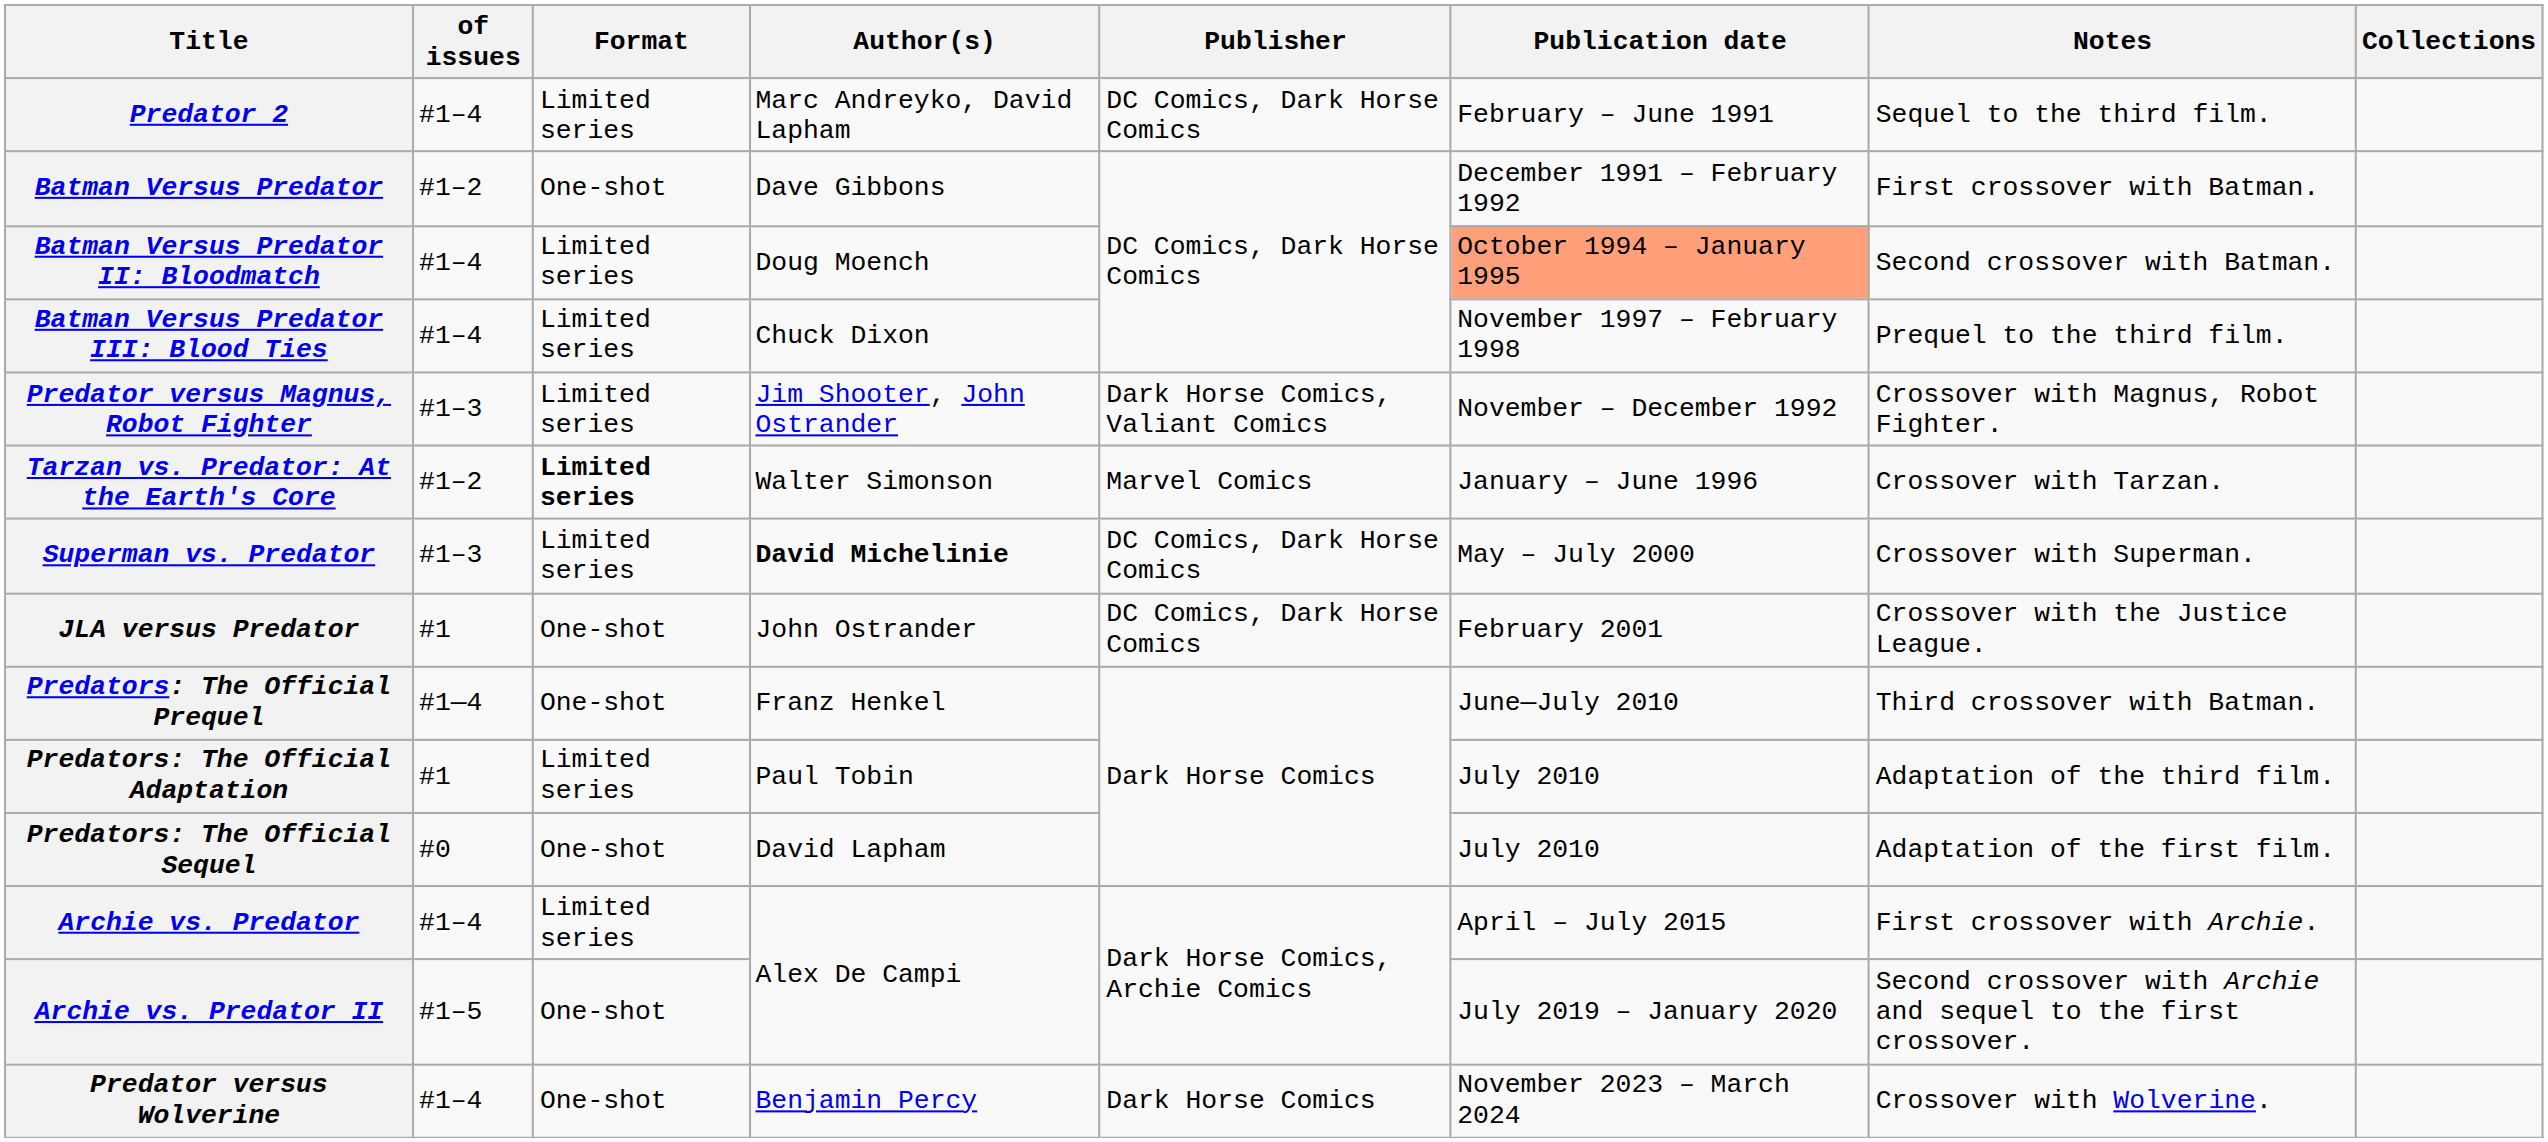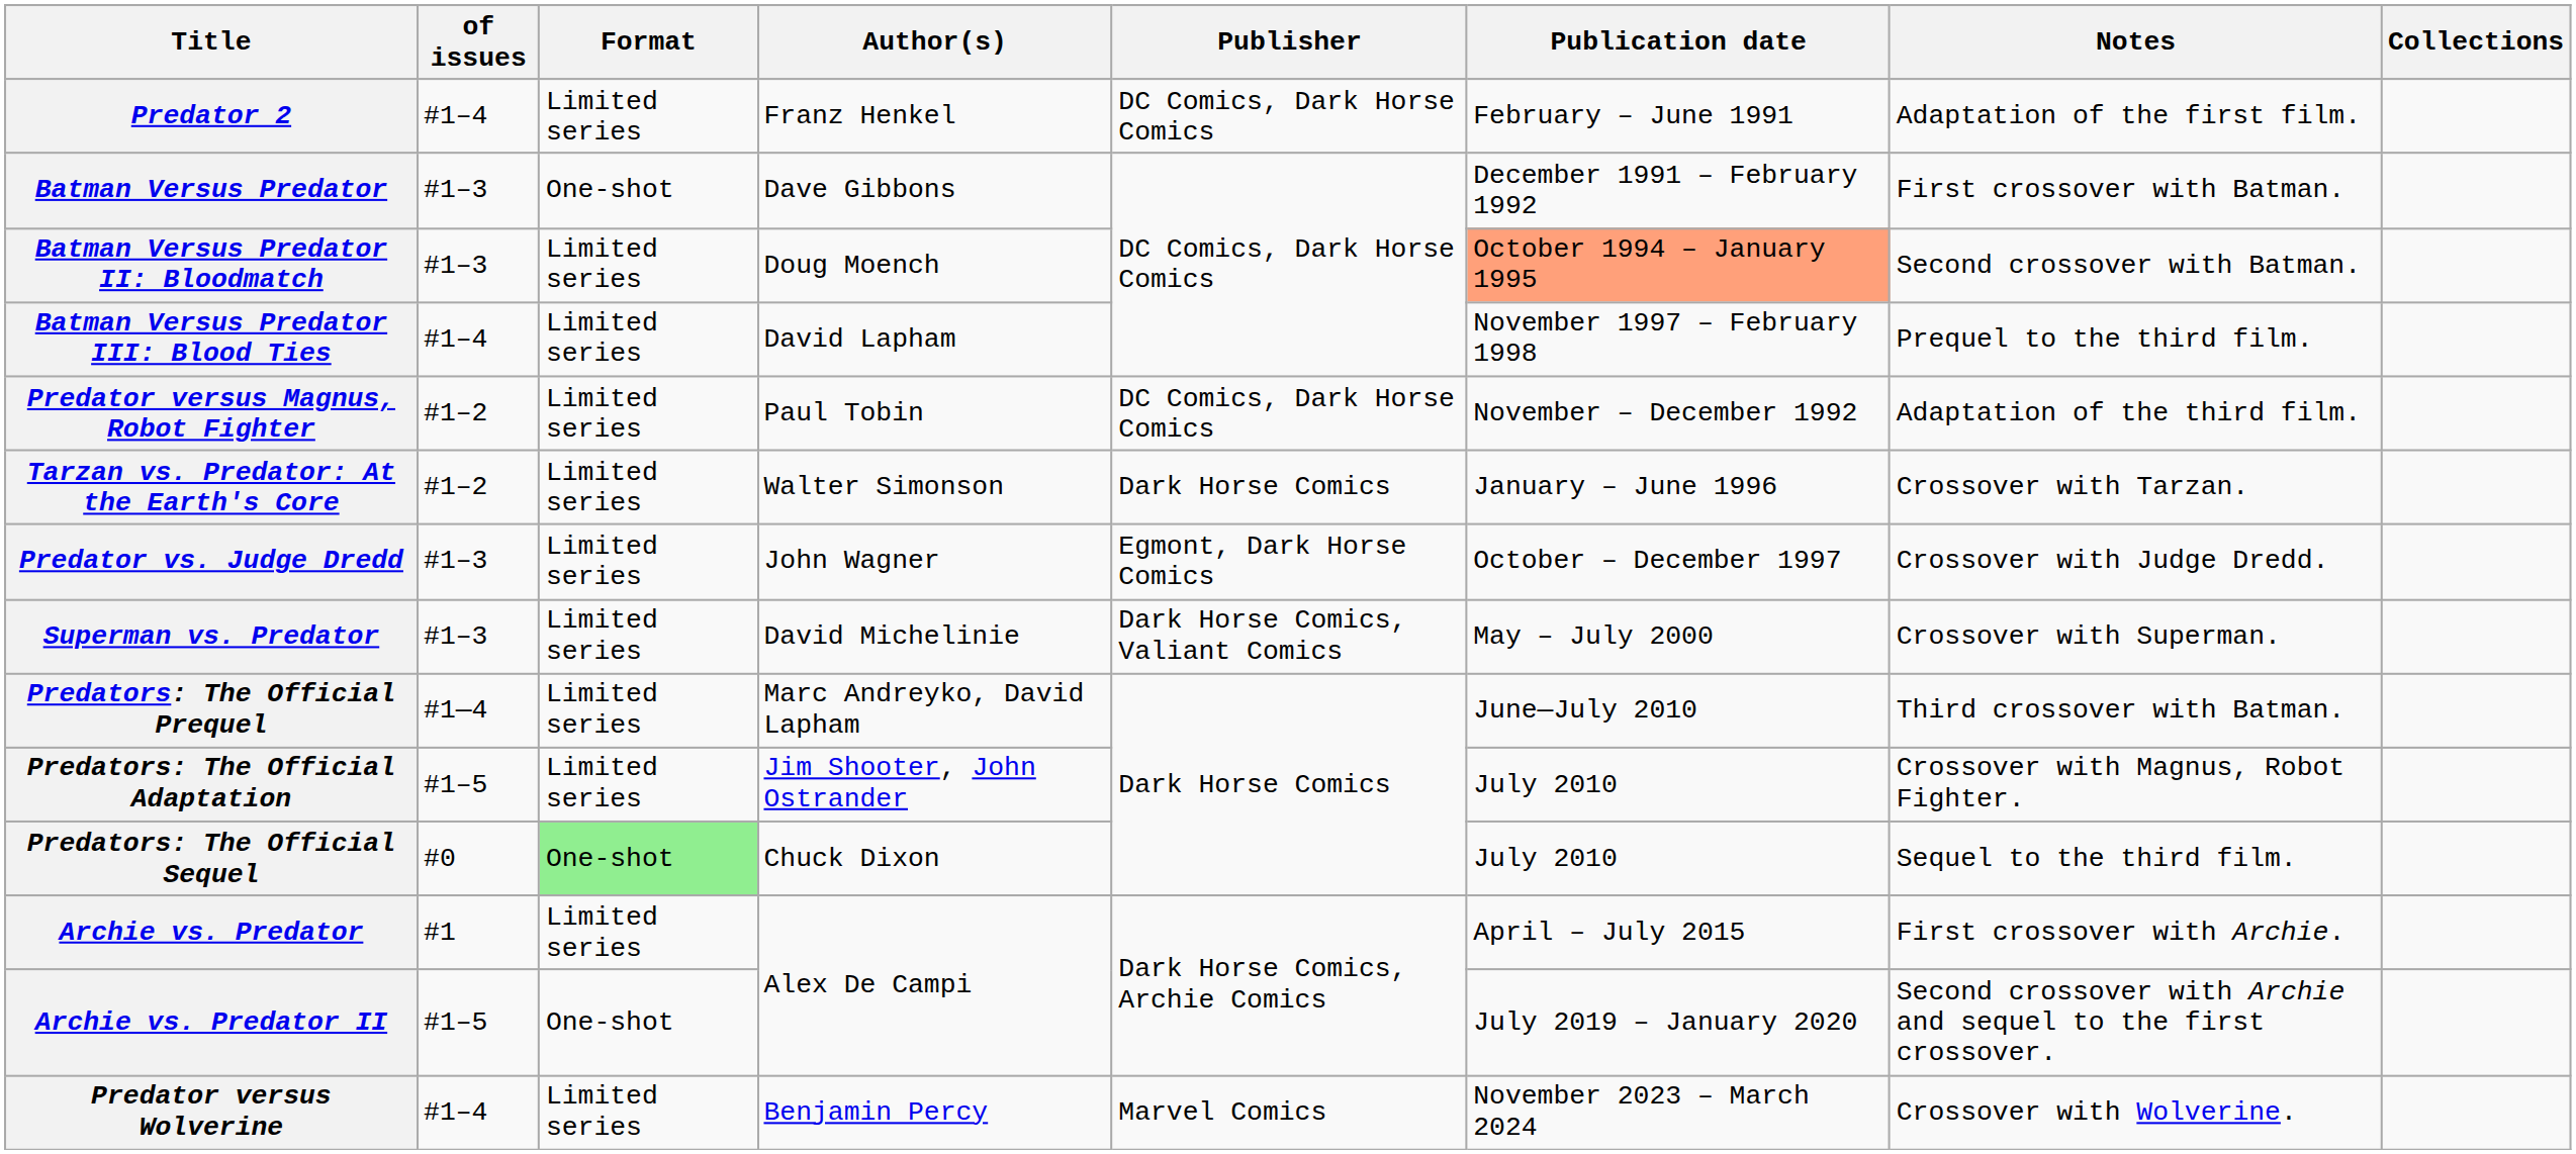 <table class="wikitable">
 <tr>
 <th>Title</th>
 <th style="width:40pt"> of issues</th>
 <th style="width:75pt">Format</th>
 <th style="width:125pt">Author(s)</th>
 <th style="width:125pt">Publisher</th>
 <th style="width:150pt">Publication date</th>
 <th style="width:175pt">Notes</th>
 <th>Collections</th>
 </tr>
 <tr>
 <th><em><a href='#'>Predator 2</a></em></th>
 <td>#1–4</td>
 <td>Limited series</td>
-<td>Marc Andreyko, David Lapham</td>
+<td>Franz Henkel</td>
 <td>DC Comics, Dark Horse Comics</td>
 <td>February – June 1991</td>
-<td>Sequel to the third film.</td>
+<td>Adaptation of the first film.</td>
 <td></td>
 </tr>
 <tr>
 <th><em><a href='#'>Batman Versus Predator</a></em></th>
-<td>#1–2</td>
+<td>#1–3</td>
 <td>One-shot</td>
 <td>Dave Gibbons</td>
 <td rowspan="3">DC Comics, Dark Horse Comics</td>
 <td>December 1991 – February 1992</td>
 <td>First crossover with Batman.</td>
 <td></td>
 </tr>
 <tr>
 <th><em><a href='#'>Batman Versus Predator II: Bloodmatch</a></em></th>
-<td>#1–4</td>
+<td>#1–3</td>
 <td>Limited series</td>
 <td>Doug Moench</td>
 <td style="background: lightsalmon;">October 1994 – January 1995</td>
 <td>Second crossover with Batman.</td>
 <td></td>
 </tr>
 <tr>
 <th><em><a href='#'>Batman Versus Predator III: Blood Ties</a></em></th>
 <td>#1–4</td>
 <td>Limited series</td>
-<td>Chuck Dixon</td>
+<td>David Lapham</td>
 <td>November 1997 – February 1998</td>
 <td>Prequel to the third film.</td>
 <td></td>
 </tr>
 <tr>
 <th><em><a href='#'>Predator versus Magnus, Robot Fighter</a></em></th>
-<td>#1–3</td>
+<td>#1–2</td>
 <td>Limited series</td>
-<td><a href='#'>Jim Shooter</a>, <a href='#'>John Ostrander</a></td>
-<td>Dark Horse Comics, Valiant Comics</td>
+<td>Paul Tobin</td>
+<td>DC Comics, Dark Horse Comics</td>
 <td>November – December 1992</td>
-<td>Crossover with Magnus, Robot Fighter.</td>
+<td>Adaptation of the third film.</td>
 <td></td>
 </tr>
 <tr>
 <th><em><a href='#'>Tarzan vs. Predator: At the Earth's Core</a></em></th>
 <td>#1–2</td>
-<td><strong>Limited series</strong></td>
+<td>Limited series</td>
 <td>Walter Simonson</td>
-<td>Marvel Comics</td>
+<td>Dark Horse Comics</td>
 <td>January – June 1996</td>
 <td>Crossover with Tarzan.</td>
+<td></td>
+</tr>
+<tr>
+<th><em><a href='#'>Predator vs. Judge Dredd</a></em></th>
+<td>#1–3</td>
+<td>Limited series</td>
+<td>John Wagner</td>
+<td>Egmont, Dark Horse Comics</td>
+<td>October – December 1997</td>
+<td>Crossover with Judge Dredd.</td>
 <td></td>
 </tr>
 <tr>
 <th><em><a href='#'>Superman vs. Predator</a></em></th>
 <td>#1–3</td>
 <td>Limited series</td>
-<td><strong>David Michelinie</strong></td>
-<td>DC Comics, Dark Horse Comics</td>
+<td>David Michelinie</td>
+<td>Dark Horse Comics, Valiant Comics</td>
 <td>May – July 2000</td>
 <td>Crossover with Superman.</td>
 <td></td>
 </tr>
 <tr>
-<th><em>JLA versus Predator</em></th>
-<td>#1</td>
-<td>One-shot</td>
-<td>John Ostrander</td>
-<td>DC Comics, Dark Horse Comics</td>
-<td>February 2001</td>
-<td>Crossover with the Justice League.</td>
-<td></td>
-</tr>
-<tr>
 <th><em><a href='#'>Predators</a>: The Official Prequel</em></th>
 <td>#1—4</td>
-<td>One-shot</td>
-<td>Franz Henkel</td>
+<td>Limited series</td>
+<td>Marc Andreyko, David Lapham</td>
 <td rowspan="3">Dark Horse Comics</td>
 <td>June—July 2010</td>
 <td>Third crossover with Batman.</td>
 <td></td>
 </tr>
 <tr>
 <th><em>Predators: The Official Adaptation</em></th>
-<td>#1</td>
+<td>#1–5</td>
 <td>Limited series</td>
-<td>Paul Tobin</td>
+<td><a href='#'>Jim Shooter</a>, <a href='#'>John Ostrander</a></td>
 <td>July 2010</td>
-<td>Adaptation of the third film.</td>
+<td>Crossover with Magnus, Robot Fighter.</td>
 <td></td>
 </tr>
 <tr>
 <th><em>Predators: The Official Sequel</em></th>
 <td>#0</td>
-<td>One-shot</td>
-<td>David Lapham</td>
+<td style="background: lightgreen;">One-shot</td>
+<td>Chuck Dixon</td>
 <td>July 2010</td>
-<td>Adaptation of the first film.</td>
+<td>Sequel to the third film.</td>
 <td></td>
 </tr>
 <tr>
 <th><em><a href='#'>Archie vs. Predator</a></em></th>
-<td>#1–4</td>
+<td>#1</td>
 <td>Limited series</td>
 <td rowspan="2">Alex De Campi</td>
 <td rowspan="2">Dark Horse Comics, Archie Comics</td>
 <td>April – July 2015</td>
 <td>First crossover with <em>Archie</em>.</td>
 <td></td>
 </tr>
 <tr>
 <th><em><a href='#'>Archie vs. Predator II</a></em></th>
 <td>#1–5</td>
 <td>One-shot</td>
 <td>July 2019 – January 2020</td>
 <td>Second crossover with <em>Archie</em> and sequel to the first crossover.</td>
 <td></td>
 </tr>
 <tr>
 <th><em>Predator versus Wolverine</em></th>
 <td>#1–4</td>
-<td>One-shot</td>
+<td>Limited series</td>
 <td><a href='#'>Benjamin Percy</a></td>
-<td>Dark Horse Comics</td>
+<td>Marvel Comics</td>
 <td>November 2023 – March 2024</td>
 <td>Crossover with <a href='#'>Wolverine</a>.</td>
 <td></td>
 </tr>
 </table>
